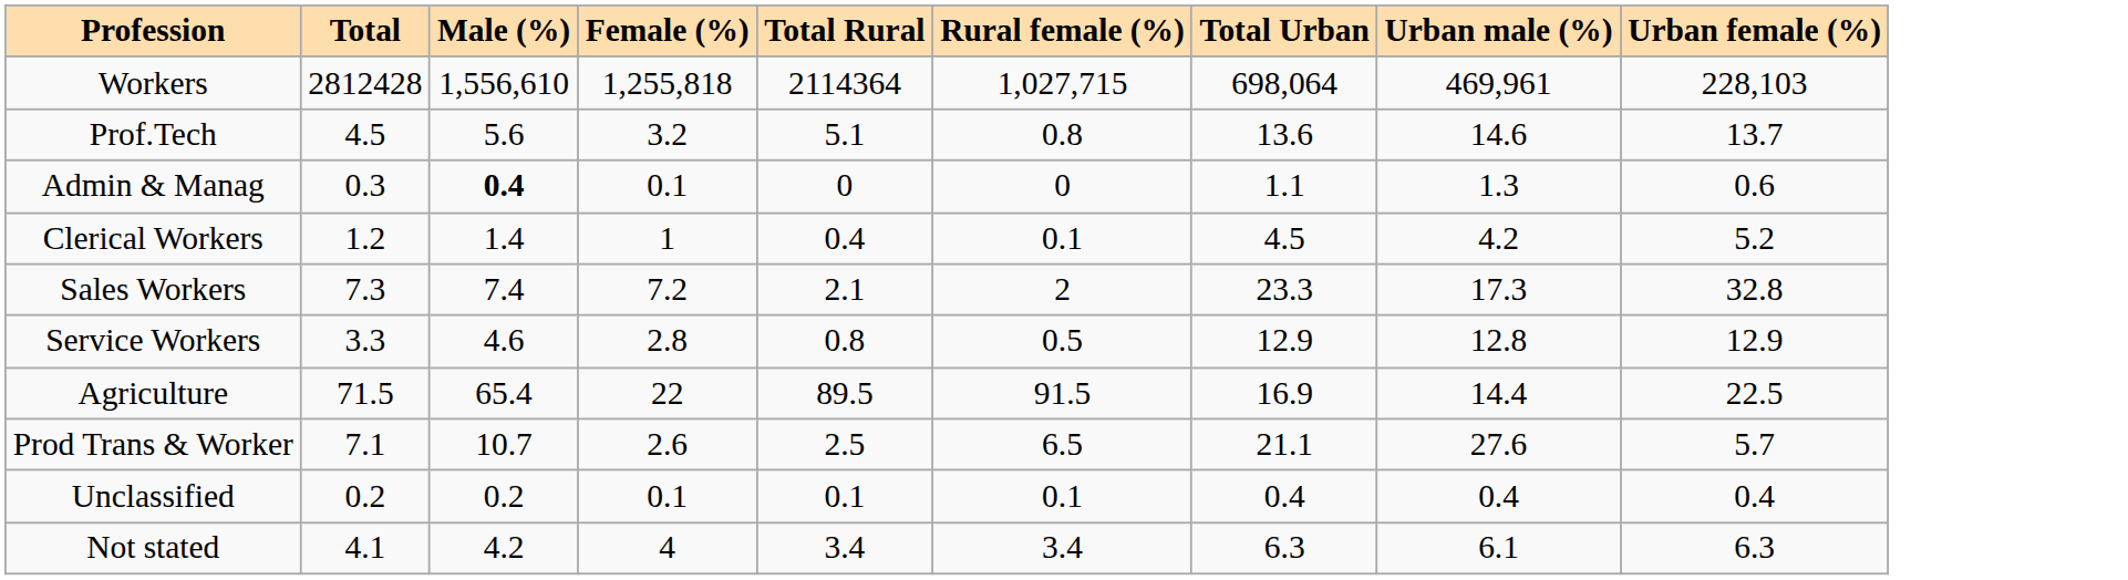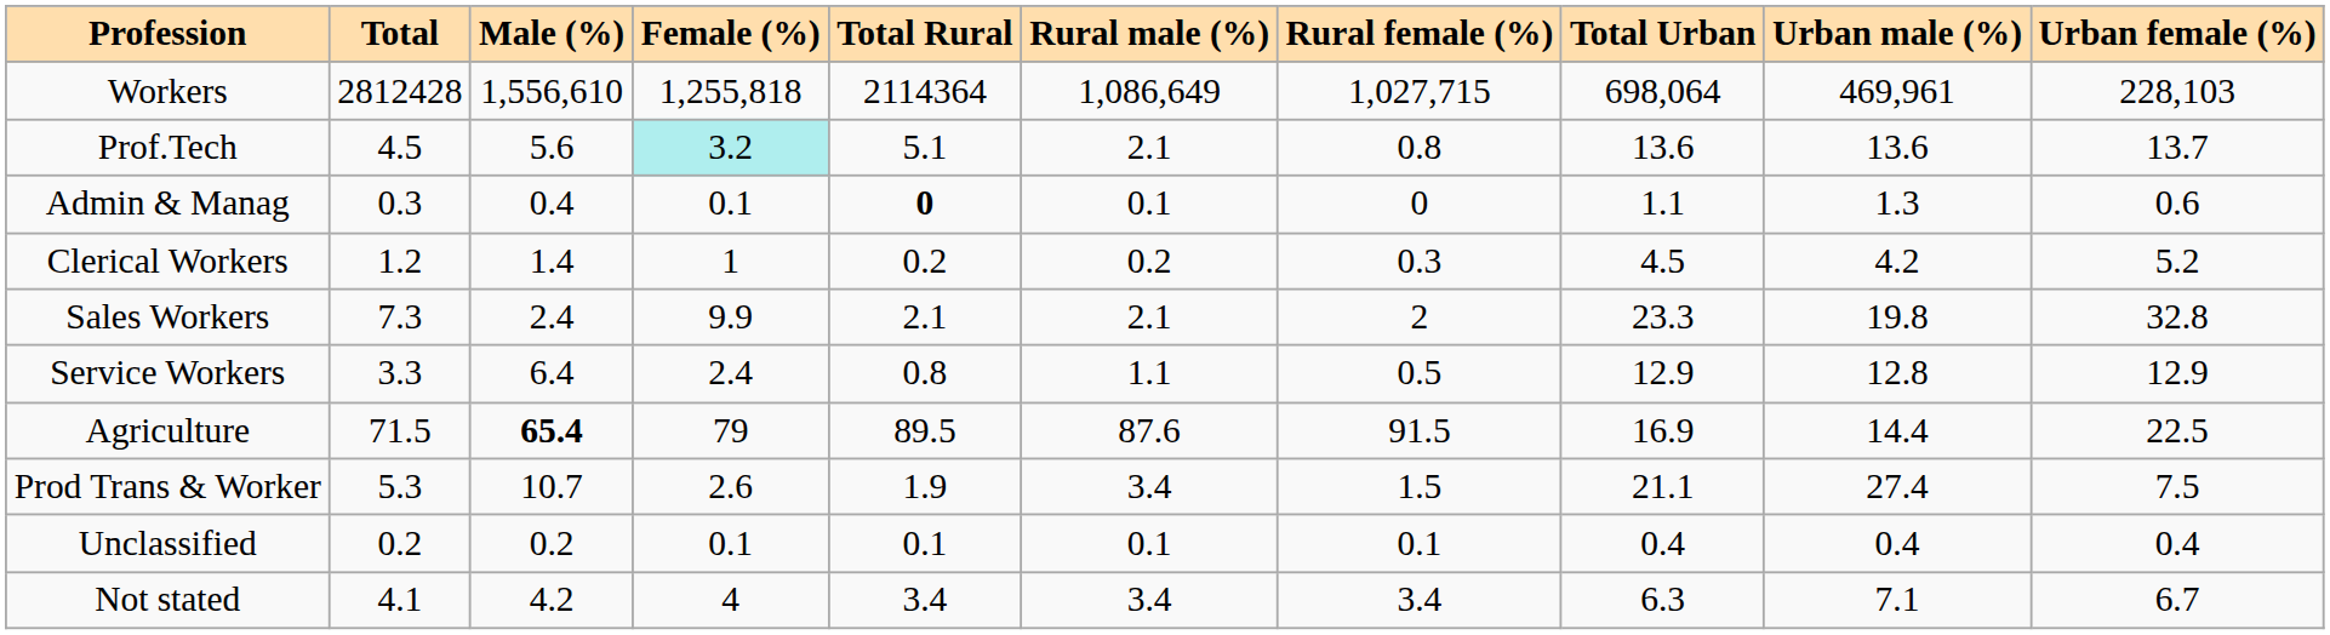 <table class="wikitable sortable collapsible" style="text-align: right;">
 <tr>
 <th style="background:navajowhite;">Profession</th>
 <th style="background:navajowhite;">Total</th>
 <th style="background:navajowhite;">Male (%)</th>
 <th style="background:navajowhite;">Female (%)</th>
 <th style="background:navajowhite;">Total Rural</th>
+<th style="background:navajowhite;">Rural male (%)</th>
 <th style="background:navajowhite;">Rural female (%)</th>
 <th style="background:navajowhite;">Total Urban</th>
 <th style="background:navajowhite;">Urban male (%)</th>
 <th style="background:navajowhite;">Urban female (%)</th>
 </tr>
 <tr align ="center">
 <td>Workers</td>
 <td>2812428</td>
 <td>1,556,610</td>
 <td>1,255,818</td>
 <td>2114364</td>
+<td>1,086,649</td>
 <td>1,027,715</td>
 <td>698,064</td>
 <td>469,961</td>
 <td>228,103</td>
 </tr>
 <tr align ="center">
 <td>Prof.Tech</td>
 <td>4.5</td>
 <td>5.6</td>
-<td>3.2</td>
+<td style="background: paleturquoise;">3.2</td>
 <td>5.1</td>
+<td>2.1</td>
 <td>0.8</td>
 <td>13.6</td>
-<td>14.6</td>
+<td>13.6</td>
 <td>13.7</td>
 </tr>
 <tr align ="center">
 <td>Admin & Manag</td>
 <td>0.3</td>
-<td><strong>0.4</strong></td>
+<td>0.4</td>
 <td>0.1</td>
-<td>0</td>
+<td><strong>0</strong></td>
+<td>0.1</td>
 <td>0</td>
 <td>1.1</td>
 <td>1.3</td>
 <td>0.6</td>
 </tr>
 <tr align ="center">
 <td>Clerical Workers</td>
 <td>1.2</td>
 <td>1.4</td>
 <td>1</td>
-<td>0.4</td>
-<td>0.1</td>
+<td>0.2</td>
+<td>0.2</td>
+<td>0.3</td>
 <td>4.5</td>
 <td>4.2</td>
 <td>5.2</td>
 </tr>
 <tr align ="center">
 <td>Sales Workers</td>
 <td>7.3</td>
-<td>7.4</td>
-<td>7.2</td>
+<td>2.4</td>
+<td>9.9</td>
+<td>2.1</td>
 <td>2.1</td>
 <td>2</td>
 <td>23.3</td>
-<td>17.3</td>
+<td>19.8</td>
 <td>32.8</td>
 </tr>
 <tr align ="center">
 <td>Service Workers</td>
 <td>3.3</td>
-<td>4.6</td>
-<td>2.8</td>
+<td>6.4</td>
+<td>2.4</td>
 <td>0.8</td>
+<td>1.1</td>
 <td>0.5</td>
 <td>12.9</td>
 <td>12.8</td>
 <td>12.9</td>
 </tr>
 <tr align ="center">
 <td>Agriculture</td>
 <td>71.5</td>
-<td>65.4</td>
-<td>22</td>
+<td><strong>65.4</strong></td>
+<td>79</td>
 <td>89.5</td>
+<td>87.6</td>
 <td>91.5</td>
 <td>16.9</td>
 <td>14.4</td>
 <td>22.5</td>
 </tr>
 <tr align ="center">
 <td>Prod Trans & Worker</td>
-<td>7.1</td>
+<td>5.3</td>
 <td>10.7</td>
 <td>2.6</td>
-<td>2.5</td>
-<td>6.5</td>
+<td>1.9</td>
+<td>3.4</td>
+<td>1.5</td>
 <td>21.1</td>
-<td>27.6</td>
-<td>5.7</td>
+<td>27.4</td>
+<td>7.5</td>
 </tr>
 <tr align ="center">
 <td>Unclassified</td>
 <td>0.2</td>
 <td>0.2</td>
+<td>0.1</td>
 <td>0.1</td>
 <td>0.1</td>
 <td>0.1</td>
 <td>0.4</td>
 <td>0.4</td>
 <td>0.4</td>
 </tr>
 <tr align ="center">
 <td>Not stated</td>
 <td>4.1</td>
 <td>4.2</td>
 <td>4</td>
 <td>3.4</td>
 <td>3.4</td>
+<td>3.4</td>
 <td>6.3</td>
-<td>6.1</td>
-<td>6.3</td>
+<td>7.1</td>
+<td>6.7</td>
 </tr>
 </table>
